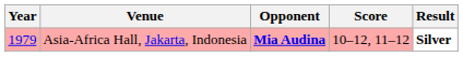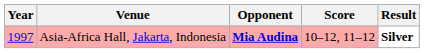 <table class="sortable wikitable" style="font-size: 90%;">
 <tr>
 <th>Year</th>
 <th>Venue</th>
 <th>Opponent</th>
 <th>Score</th>
 <th>Result</th>
 </tr>
 <tr style="background:#FFAAAA">
-<td align="center"><a href='#'>1979</a></td>
+<td align="center"><a href='#'>1997</a></td>
 <td align="left">Asia-Africa Hall, <a href='#'>Jakarta</a>, Indonesia</td>
 <td align="left"><strong> <a href='#'>Mia Audina</a></strong></td>
 <td align="left">10–12, 11–12</td>
 <td style="text-align:left; background:white"> <strong>Silver</strong></td>
 </tr>
 </table>
